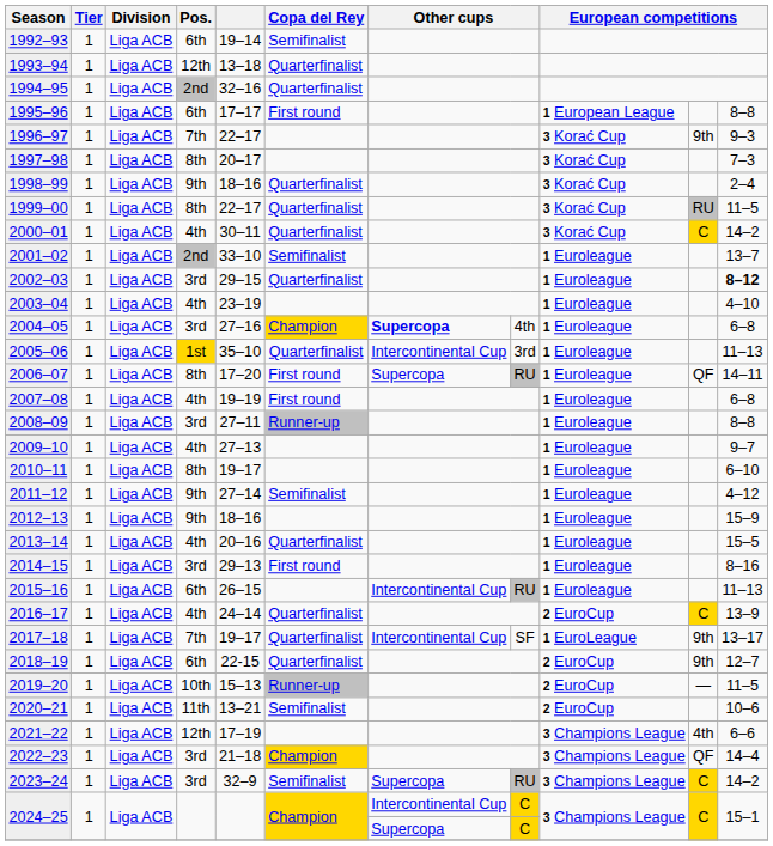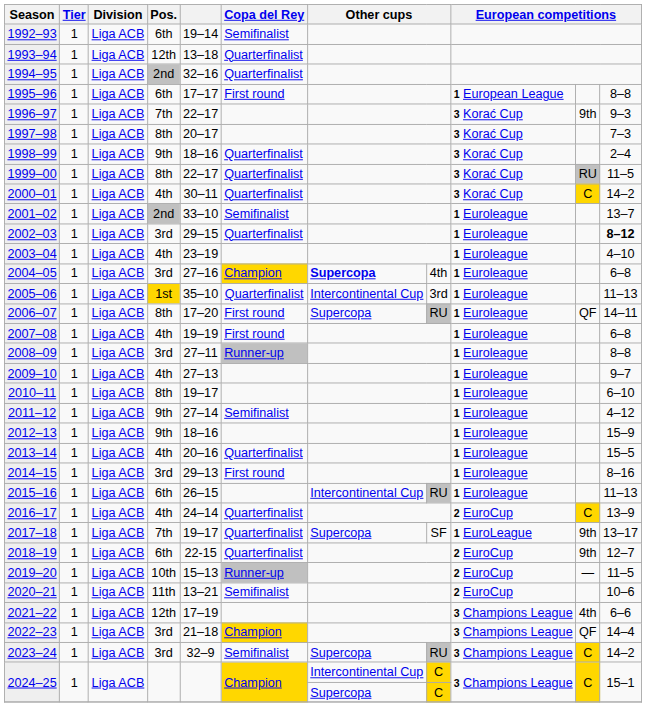 <table class=wikitable style=font-size:85%;text-align:center>
 <tr>
 <th>Season</th>
 <th><a href='#'>Tier</a></th>
 <th>Division</th>
 <th>Pos.</th>
 <th></th>
 <th><a href='#'>Copa del Rey</a></th>
 <th colspan=2>Other cups</th>
 <th colspan=3><a href='#'>European competitions</a></th>
 </tr>
 <tr>
 <td bgcolor=#efefef><a href='#'>1992–93</a></td>
 <td>1</td>
 <td align=left><a href='#'>Liga ACB</a></td>
 <td>6th</td>
 <td>19–14</td>
 <td align=left><a href='#'>Semifinalist</a></td>
 <td colspan=2></td>
 <td colspan=3></td>
 </tr>
 <tr>
 <td bgcolor=#efefef><a href='#'>1993–94</a></td>
 <td>1</td>
 <td align=left><a href='#'>Liga ACB</a></td>
 <td>12th</td>
 <td>13–18</td>
 <td align=left><a href='#'>Quarterfinalist</a></td>
 <td colspan=2></td>
 <td colspan=3></td>
 </tr>
 <tr>
 <td bgcolor=#efefef><a href='#'>1994–95</a></td>
 <td>1</td>
 <td align=left><a href='#'>Liga ACB</a></td>
 <td bgcolor=silver>2nd</td>
 <td>32–16</td>
 <td align=left><a href='#'>Quarterfinalist</a></td>
 <td colspan=2></td>
 <td colspan=3></td>
 </tr>
 <tr>
 <td bgcolor=#efefef><a href='#'>1995–96</a></td>
 <td>1</td>
 <td align=left><a href='#'>Liga ACB</a></td>
 <td>6th</td>
 <td>17–17</td>
 <td align=left><a href='#'>First round</a></td>
 <td colspan=2></td>
 <td align=left><small><strong>1</strong></small> <a href='#'>European League</a></td>
 <td></td>
 <td>8–8</td>
 </tr>
 <tr>
 <td bgcolor=#efefef><a href='#'>1996–97</a></td>
 <td>1</td>
 <td align=left><a href='#'>Liga ACB</a></td>
 <td>7th</td>
 <td>22–17</td>
 <td></td>
 <td colspan=2></td>
 <td align=left><small><strong>3</strong></small> <a href='#'>Korać Cup</a></td>
 <td>9th</td>
 <td>9–3</td>
 </tr>
 <tr>
 <td bgcolor=#efefef><a href='#'>1997–98</a></td>
 <td>1</td>
 <td align=left><a href='#'>Liga ACB</a></td>
 <td>8th</td>
 <td>20–17</td>
 <td></td>
 <td colspan=2></td>
 <td align=left><small><strong>3</strong></small> <a href='#'>Korać Cup</a></td>
 <td></td>
 <td>7–3</td>
 </tr>
 <tr>
 <td bgcolor=#efefef><a href='#'>1998–99</a></td>
 <td>1</td>
 <td align=left><a href='#'>Liga ACB</a></td>
 <td>9th</td>
 <td>18–16</td>
 <td align=left><a href='#'>Quarterfinalist</a></td>
 <td colspan=2></td>
 <td align=left><small><strong>3</strong></small> <a href='#'>Korać Cup</a></td>
 <td></td>
 <td>2–4</td>
 </tr>
 <tr>
 <td bgcolor=#efefef><a href='#'>1999–00</a></td>
 <td>1</td>
 <td align=left><a href='#'>Liga ACB</a></td>
 <td>8th</td>
 <td>22–17</td>
 <td align=left><a href='#'>Quarterfinalist</a></td>
 <td colspan=2></td>
 <td align=left><small><strong>3</strong></small> <a href='#'>Korać Cup</a></td>
 <td bgcolor=silver>RU</td>
 <td>11–5</td>
 </tr>
 <tr>
 <td bgcolor=#efefef><a href='#'>2000–01</a></td>
 <td>1</td>
 <td align=left><a href='#'>Liga ACB</a></td>
 <td>4th</td>
 <td>30–11</td>
 <td align=left><a href='#'>Quarterfinalist</a></td>
 <td colspan=2></td>
 <td align=left><small><strong>3</strong></small> <a href='#'>Korać Cup</a></td>
 <td bgcolor=gold>C</td>
 <td>14–2</td>
 </tr>
 <tr>
 <td bgcolor=#efefef><a href='#'>2001–02</a></td>
 <td>1</td>
 <td align=left><a href='#'>Liga ACB</a></td>
 <td bgcolor=silver>2nd</td>
 <td>33–10</td>
 <td align=left><a href='#'>Semifinalist</a></td>
 <td colspan=2></td>
 <td align=left><small><strong>1</strong></small> <a href='#'>Euroleague</a></td>
 <td></td>
 <td>13–7</td>
 </tr>
 <tr>
 <td bgcolor=#efefef><a href='#'>2002–03</a></td>
 <td>1</td>
 <td align=left><a href='#'>Liga ACB</a></td>
 <td>3rd</td>
 <td>29–15</td>
 <td align=left><a href='#'>Quarterfinalist</a></td>
 <td colspan=2></td>
 <td align=left><small><strong>1</strong></small> <a href='#'>Euroleague</a></td>
 <td></td>
 <td><strong>8–12</strong></td>
 </tr>
 <tr>
 <td bgcolor=#efefef><a href='#'>2003–04</a></td>
 <td>1</td>
 <td align=left><a href='#'>Liga ACB</a></td>
 <td>4th</td>
 <td>23–19</td>
 <td></td>
 <td colspan=2></td>
 <td align=left><small><strong>1</strong></small> <a href='#'>Euroleague</a></td>
 <td></td>
 <td>4–10</td>
 </tr>
 <tr>
 <td bgcolor=#efefef><a href='#'>2004–05</a></td>
 <td>1</td>
 <td align=left><a href='#'>Liga ACB</a></td>
 <td>3rd</td>
 <td>27–16</td>
 <td align=left bgcolor=gold><a href='#'>Champion</a></td>
 <td align=left><strong><a href='#'>Supercopa</a></strong></td>
 <td>4th</td>
 <td align=left><small><strong>1</strong></small> <a href='#'>Euroleague</a></td>
 <td></td>
 <td>6–8</td>
 </tr>
 <tr>
 <td bgcolor=#efefef><a href='#'>2005–06</a></td>
 <td>1</td>
 <td align=left><a href='#'>Liga ACB</a></td>
 <td bgcolor=gold>1st</td>
 <td>35–10</td>
 <td><a href='#'>Quarterfinalist</a></td>
 <td align=left><a href='#'>Intercontinental Cup</a></td>
 <td>3rd</td>
 <td align=left><small><strong>1</strong></small> <a href='#'>Euroleague</a></td>
 <td></td>
 <td>11–13</td>
 </tr>
 <tr>
 <td bgcolor=#efefef><a href='#'>2006–07</a></td>
 <td>1</td>
 <td align=left><a href='#'>Liga ACB</a></td>
 <td>8th</td>
 <td>17–20</td>
 <td align=left><a href='#'>First round</a></td>
 <td align=left><a href='#'>Supercopa</a></td>
 <td bgcolor=silver>RU</td>
 <td align=left><small><strong>1</strong></small> <a href='#'>Euroleague</a></td>
 <td>QF</td>
 <td>14–11</td>
 </tr>
 <tr>
 <td bgcolor=#efefef><a href='#'>2007–08</a></td>
 <td>1</td>
 <td align=left><a href='#'>Liga ACB</a></td>
 <td>4th</td>
 <td>19–19</td>
 <td align=left><a href='#'>First round</a></td>
 <td colspan=2></td>
 <td align=left><small><strong>1</strong></small> <a href='#'>Euroleague</a></td>
 <td></td>
 <td>6–8</td>
 </tr>
 <tr>
 <td bgcolor=#efefef><a href='#'>2008–09</a></td>
 <td>1</td>
 <td align=left><a href='#'>Liga ACB</a></td>
 <td>3rd</td>
 <td>27–11</td>
 <td align=left bgcolor=silver><a href='#'>Runner-up</a></td>
 <td colspan=2></td>
 <td align=left><small><strong>1</strong></small> <a href='#'>Euroleague</a></td>
 <td></td>
 <td>8–8</td>
 </tr>
 <tr>
 <td bgcolor=#efefef><a href='#'>2009–10</a></td>
 <td>1</td>
 <td align=left><a href='#'>Liga ACB</a></td>
 <td>4th</td>
 <td>27–13</td>
 <td></td>
 <td colspan=2></td>
 <td align=left><small><strong>1</strong></small> <a href='#'>Euroleague</a></td>
 <td></td>
 <td>9–7</td>
 </tr>
 <tr>
 <td bgcolor=#efefef><a href='#'>2010–11</a></td>
 <td>1</td>
 <td align=left><a href='#'>Liga ACB</a></td>
 <td>8th</td>
 <td>19–17</td>
 <td></td>
 <td colspan=2></td>
 <td align=left><small><strong>1</strong></small> <a href='#'>Euroleague</a></td>
 <td></td>
 <td>6–10</td>
 </tr>
 <tr>
 <td bgcolor=#efefef><a href='#'>2011–12</a></td>
 <td>1</td>
 <td align=left><a href='#'>Liga ACB</a></td>
 <td>9th</td>
 <td>27–14</td>
 <td align=left><a href='#'>Semifinalist</a></td>
 <td colspan=2></td>
 <td align=left><small><strong>1</strong></small> <a href='#'>Euroleague</a></td>
 <td></td>
 <td>4–12</td>
 </tr>
 <tr>
 <td bgcolor=#efefef><a href='#'>2012–13</a></td>
 <td>1</td>
 <td align=left><a href='#'>Liga ACB</a></td>
 <td>9th</td>
 <td>18–16</td>
 <td></td>
 <td colspan=2></td>
 <td align=left><small><strong>1</strong></small> <a href='#'>Euroleague</a></td>
 <td></td>
 <td>15–9</td>
 </tr>
 <tr>
 <td bgcolor=#efefef><a href='#'>2013–14</a></td>
 <td>1</td>
 <td align=left><a href='#'>Liga ACB</a></td>
 <td>4th</td>
 <td>20–16</td>
 <td align=left><a href='#'>Quarterfinalist</a></td>
 <td colspan=2></td>
 <td align=left><small><strong>1</strong></small> <a href='#'>Euroleague</a></td>
 <td></td>
 <td>15–5</td>
 </tr>
 <tr>
 <td bgcolor=#efefef><a href='#'>2014–15</a></td>
 <td>1</td>
 <td align=left><a href='#'>Liga ACB</a></td>
 <td>3rd</td>
 <td>29–13</td>
 <td align=left><a href='#'>First round</a></td>
 <td colspan=2></td>
 <td align=left><small><strong>1</strong></small> <a href='#'>Euroleague</a></td>
 <td></td>
 <td>8–16</td>
 </tr>
 <tr>
 <td bgcolor=#efefef><a href='#'>2015–16</a></td>
 <td>1</td>
 <td align=left><a href='#'>Liga ACB</a></td>
 <td>6th</td>
 <td>26–15</td>
 <td></td>
 <td align=left><a href='#'>Intercontinental Cup</a></td>
 <td bgcolor=silver>RU</td>
 <td align=left><small><strong>1</strong></small> <a href='#'>Euroleague</a></td>
 <td></td>
 <td>11–13</td>
 </tr>
 <tr>
 <td bgcolor=#efefef><a href='#'>2016–17</a></td>
 <td>1</td>
 <td align=left><a href='#'>Liga ACB</a></td>
 <td>4th</td>
 <td>24–14</td>
 <td align=left><a href='#'>Quarterfinalist</a></td>
 <td colspan=2></td>
 <td align=left><small><strong>2</strong></small> <a href='#'>EuroCup</a></td>
 <td bgcolor=gold>C</td>
 <td>13–9</td>
 </tr>
 <tr>
 <td bgcolor=#efefef><a href='#'>2017–18</a></td>
 <td>1</td>
 <td align=left><a href='#'>Liga ACB</a></td>
 <td>7th</td>
 <td>19–17</td>
 <td align=left><a href='#'>Quarterfinalist</a></td>
-<td align=left><a href='#'>Intercontinental Cup</a></td>
+<td align=left><a href='#'>Supercopa</a></td>
 <td>SF</td>
 <td align=left><small><strong>1</strong></small> <a href='#'>EuroLeague</a></td>
 <td>9th</td>
 <td>13–17</td>
 </tr>
 <tr>
 <td bgcolor=#efefef><a href='#'>2018–19</a></td>
 <td>1</td>
 <td align=left><a href='#'>Liga ACB</a></td>
 <td>6th</td>
 <td>22-15</td>
 <td align=left><a href='#'>Quarterfinalist</a></td>
 <td colspan=2></td>
 <td align=left><small><strong>2</strong></small> <a href='#'>EuroCup</a></td>
 <td>9th</td>
 <td>12–7</td>
 </tr>
 <tr>
 <td bgcolor=#efefef><a href='#'>2019–20</a></td>
 <td>1</td>
 <td align=left><a href='#'>Liga ACB</a></td>
 <td>10th</td>
 <td>15–13</td>
 <td align=left bgcolor=silver><a href='#'>Runner-up</a></td>
 <td colspan=2></td>
 <td align=left><small><strong>2</strong></small> <a href='#'>EuroCup</a></td>
 <td>—</td>
 <td>11–5</td>
 </tr>
 <tr>
 <td bgcolor=#efefef><a href='#'>2020–21</a></td>
 <td>1</td>
 <td align=left><a href='#'>Liga ACB</a></td>
 <td>11th</td>
 <td>13–21</td>
 <td align=left><a href='#'>Semifinalist</a></td>
 <td colspan=2></td>
 <td align=left><small><strong>2</strong></small> <a href='#'>EuroCup</a></td>
 <td></td>
 <td>10–6</td>
 </tr>
 <tr>
 <td bgcolor=#efefef><a href='#'>2021–22</a></td>
 <td>1</td>
 <td align=left><a href='#'>Liga ACB</a></td>
 <td>12th</td>
 <td>17–19</td>
 <td></td>
 <td colspan=2></td>
 <td align=left><small><strong>3</strong></small> <a href='#'>Champions League</a></td>
 <td>4th</td>
 <td>6–6</td>
 </tr>
 <tr>
 <td bgcolor=#efefef><a href='#'>2022–23</a></td>
 <td>1</td>
 <td align=left><a href='#'>Liga ACB</a></td>
 <td>3rd</td>
 <td>21–18</td>
 <td align=left bgcolor=gold><a href='#'>Champion</a></td>
 <td colspan=2></td>
 <td align=left><small><strong>3</strong></small> <a href='#'>Champions League</a></td>
 <td>QF</td>
 <td>14–4</td>
 </tr>
 <tr>
 <td bgcolor=#efefef><a href='#'>2023–24</a></td>
 <td>1</td>
 <td align=left><a href='#'>Liga ACB</a></td>
 <td>3rd</td>
 <td>32–9</td>
 <td align=left><a href='#'>Semifinalist</a></td>
 <td align=left><a href='#'>Supercopa</a></td>
 <td bgcolor=silver>RU</td>
 <td align=left><small><strong>3</strong></small> <a href='#'>Champions League</a></td>
 <td bgcolor=gold>C</td>
 <td>14–2</td>
 </tr>
 <tr>
 <td rowspan=2 bgcolor=#efefef><a href='#'>2024–25</a></td>
 <td rowspan=2>1</td>
 <td rowspan=2 align=left><a href='#'>Liga ACB</a></td>
 <td rowspan=2></td>
 <td rowspan=2></td>
 <td rowspan=2 align=left bgcolor=gold><a href='#'>Champion</a></td>
 <td align=left><a href='#'>Intercontinental Cup</a></td>
 <td bgcolor=gold>C</td>
 <td rowspan=2 align=left><small><strong>3</strong></small> <a href='#'>Champions League</a></td>
 <td rowspan=2 bgcolor=gold>C</td>
 <td rowspan=2>15–1</td>
 </tr>
 <tr>
 <td align=left><a href='#'>Supercopa</a></td>
 <td bgcolor=gold>C</td>
 </tr>
 <tr>
 </tr>
 </table>
